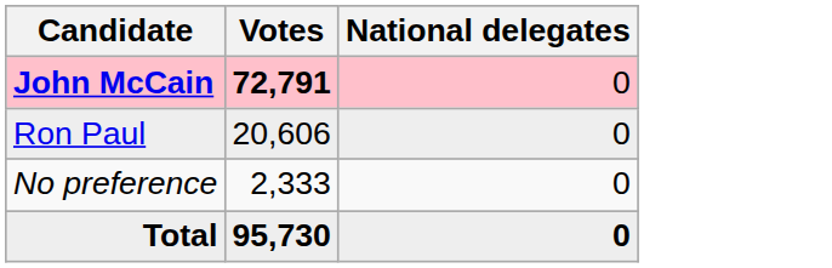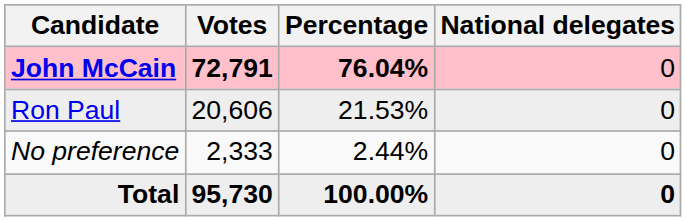 <table class="wikitable" style="text-align:right;">
 <tr>
 <th>Candidate</th>
 <th>Votes</th>
+<th>Percentage</th>
 <th>National delegates</th>
 </tr>
 <tr style="background:pink;">
 <td style="text-align:left;"><strong><a href='#'>John McCain</a></strong></td>
 <td><strong>72,791</strong></td>
+<td><strong>76.04%</strong></td>
 <td>0</td>
 </tr>
 <tr style="background:#eee;">
 <td style="text-align:left;"><a href='#'>Ron Paul</a></td>
 <td>20,606</td>
+<td>21.53%</td>
 <td>0</td>
 </tr>
 <tr>
 <td style="text-align:left;"><em>No preference</em></td>
 <td>2,333</td>
+<td>2.44%</td>
 <td>0</td>
 </tr>
 <tr style="background:#eee;">
 <td><strong>Total</strong></td>
 <td><strong>95,730</strong></td>
+<td><strong>100.00%</strong></td>
 <td><strong>0</strong></td>
 </tr>
 </table>
